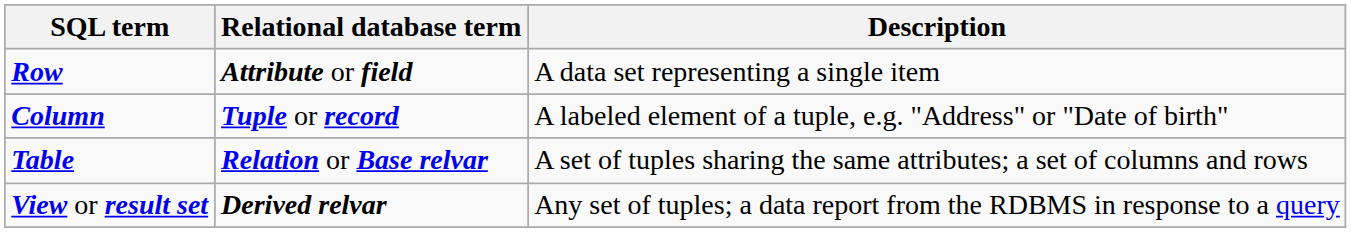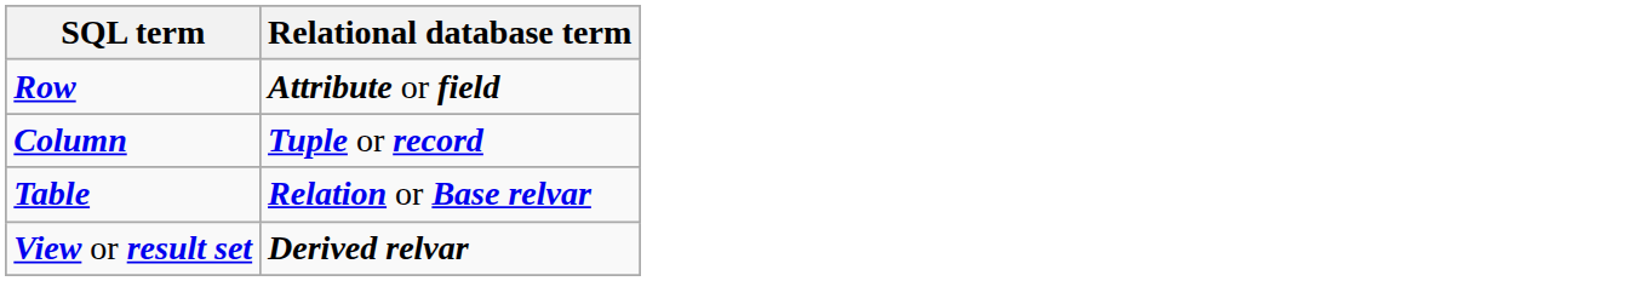 <table class="wikitable">
 <tr>
 <th>SQL term</th>
 <th>Relational database term</th>
-<th>Description</th>
 </tr>
 <tr>
 <td><a href='#'><strong><em>Row</em></strong></a></td>
 <td><strong><em>Attribute</em></strong> or <strong><em>field</em></strong></td>
-<td>A data set representing a single item</td>
 </tr>
 <tr>
 <td><a href='#'><strong><em>Column</em></strong></a></td>
 <td><strong><em><a href='#'>Tuple</a></em></strong> or <a href='#'><strong><em>record</em></strong></a></td>
-<td>A labeled element of a tuple, e.g. "Address" or "Date of birth"</td>
 </tr>
 <tr>
 <td><a href='#'><strong><em>Table</em></strong></a></td>
 <td><a href='#'><strong><em>Relation</em></strong></a> or <a href='#'><strong><em>Base relvar</em></strong></a></td>
-<td>A set of tuples sharing the same attributes; a set of columns and rows</td>
 </tr>
 <tr>
 <td><a href='#'><strong><em>View</em></strong></a> or <strong><em><a href='#'>result set</a></em></strong></td>
 <td><strong><em>Derived relvar</em></strong></td>
-<td>Any set of tuples; a data report from the RDBMS in response to a <a href='#'>query</a></td>
 </tr>
 </table>
